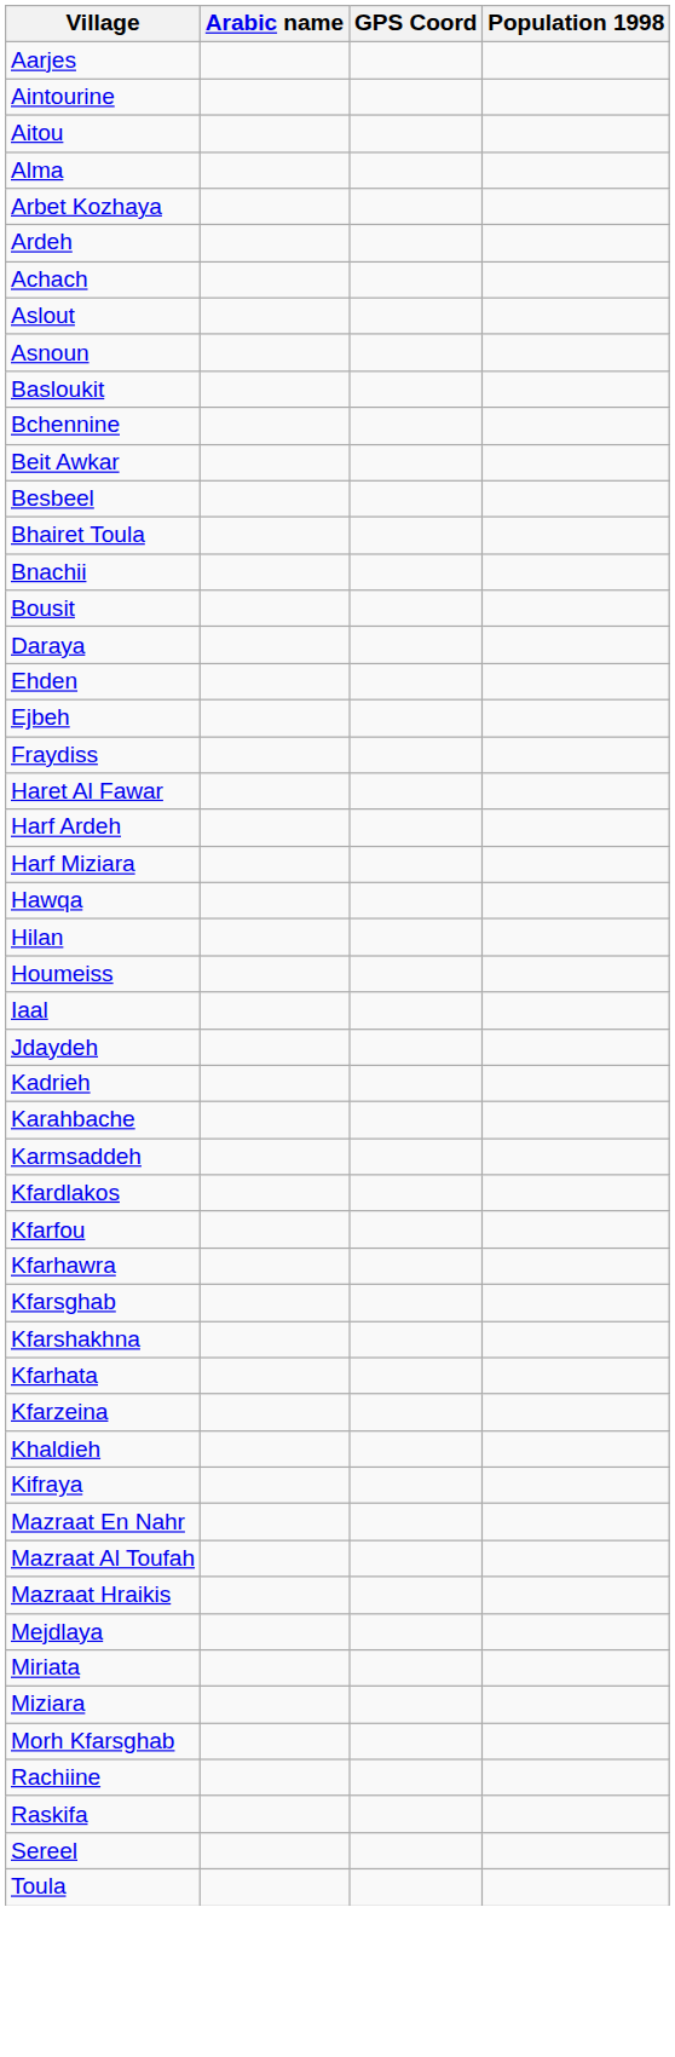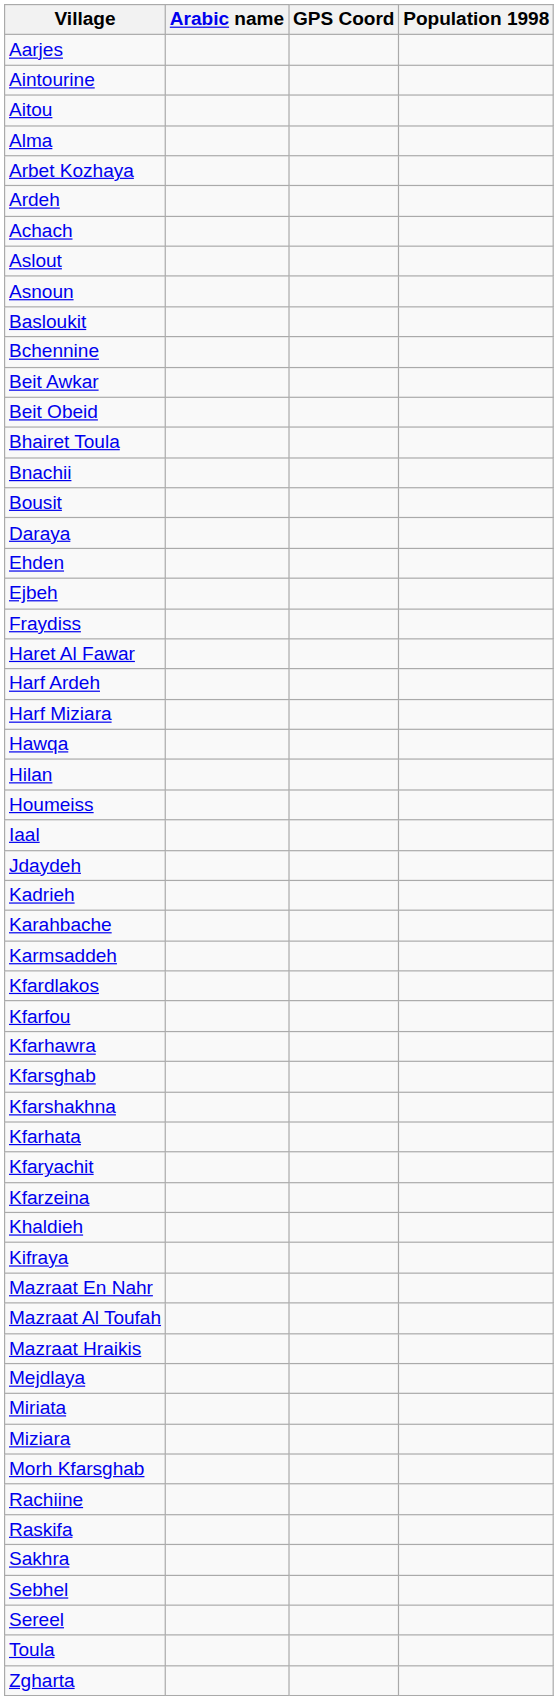 <table class="wikitable">
 <tr>
 <th>Village</th>
 <th><a href='#'>Arabic</a> name</th>
 <th>GPS Coord</th>
 <th>Population 1998</th>
 </tr>
 <tr>
 <td><a href='#'>Aarjes</a></td>
 <td></td>
 <td></td>
 <td></td>
 </tr>
 <tr>
 <td><a href='#'>Aintourine</a></td>
 <td></td>
 <td></td>
 <td></td>
 </tr>
 <tr>
 <td><a href='#'>Aitou</a></td>
 <td></td>
 <td></td>
 <td></td>
 </tr>
 <tr>
 <td><a href='#'>Alma</a></td>
 <td></td>
 <td></td>
 <td></td>
 </tr>
 <tr>
 <td><a href='#'>Arbet Kozhaya</a></td>
 <td></td>
 <td></td>
 <td></td>
 </tr>
 <tr>
 <td><a href='#'>Ardeh</a></td>
 <td></td>
 <td></td>
 <td></td>
 </tr>
 <tr>
 <td><a href='#'>Achach</a></td>
 <td></td>
 <td></td>
 <td></td>
 </tr>
 <tr>
 <td><a href='#'>Aslout</a></td>
 <td></td>
 <td></td>
 <td></td>
 </tr>
 <tr>
 <td><a href='#'>Asnoun</a></td>
 <td></td>
 <td></td>
 <td></td>
 </tr>
 <tr>
 <td><a href='#'>Basloukit</a></td>
 <td></td>
 <td></td>
 <td></td>
 </tr>
 <tr>
 <td><a href='#'>Bchennine</a></td>
 <td></td>
 <td></td>
 <td></td>
 </tr>
 <tr>
 <td><a href='#'>Beit Awkar</a></td>
 <td></td>
 <td></td>
 <td></td>
 </tr>
 <tr>
-<td><a href='#'>Besbeel</a></td>
+<td><a href='#'>Beit Obeid</a></td>
 <td></td>
 <td></td>
 <td></td>
 </tr>
 <tr>
 <td><a href='#'>Bhairet Toula</a></td>
 <td></td>
 <td></td>
 <td></td>
 </tr>
 <tr>
 <td><a href='#'>Bnachii</a></td>
 <td></td>
 <td></td>
 <td></td>
 </tr>
 <tr>
 <td><a href='#'>Bousit</a></td>
 <td></td>
 <td></td>
 <td></td>
 </tr>
 <tr>
 <td><a href='#'>Daraya</a></td>
 <td></td>
 <td></td>
 <td></td>
 </tr>
 <tr>
 <td><a href='#'>Ehden</a></td>
 <td></td>
 <td></td>
 <td></td>
 </tr>
 <tr>
 <td><a href='#'>Ejbeh</a></td>
 <td></td>
 <td></td>
 <td></td>
 </tr>
 <tr>
 <td><a href='#'>Fraydiss</a></td>
 <td></td>
 <td></td>
 <td></td>
 </tr>
 <tr>
 <td><a href='#'>Haret Al Fawar</a></td>
 <td></td>
 <td></td>
 <td></td>
 </tr>
 <tr>
 <td><a href='#'>Harf Ardeh</a></td>
 <td></td>
 <td></td>
 <td></td>
 </tr>
 <tr>
 <td><a href='#'>Harf Miziara</a></td>
 <td></td>
 <td></td>
 <td></td>
 </tr>
 <tr>
 <td><a href='#'>Hawqa</a></td>
 <td></td>
 <td></td>
 <td></td>
 </tr>
 <tr>
 <td><a href='#'>Hilan</a></td>
 <td></td>
 <td></td>
 <td></td>
 </tr>
 <tr>
 <td><a href='#'>Houmeiss</a></td>
 <td></td>
 <td></td>
 <td></td>
 </tr>
 <tr>
 <td><a href='#'>Iaal</a></td>
 <td></td>
 <td></td>
 <td></td>
 </tr>
 <tr>
 <td><a href='#'>Jdaydeh</a></td>
 <td></td>
 <td></td>
 <td></td>
 </tr>
 <tr>
 <td><a href='#'>Kadrieh</a></td>
 <td></td>
 <td></td>
 <td></td>
 </tr>
 <tr>
 <td><a href='#'>Karahbache</a></td>
 <td></td>
 <td></td>
 <td></td>
 </tr>
 <tr>
 <td><a href='#'>Karmsaddeh</a></td>
 <td></td>
 <td></td>
 <td></td>
 </tr>
 <tr>
 <td><a href='#'>Kfardlakos</a></td>
 <td></td>
 <td></td>
 <td></td>
 </tr>
 <tr>
 <td><a href='#'>Kfarfou</a></td>
 <td></td>
 <td></td>
 <td></td>
 </tr>
 <tr>
 <td><a href='#'>Kfarhawra</a></td>
 <td></td>
 <td></td>
 <td></td>
 </tr>
 <tr>
 <td><a href='#'>Kfarsghab</a></td>
 <td></td>
 <td></td>
 <td></td>
 </tr>
 <tr>
 <td><a href='#'>Kfarshakhna</a></td>
 <td></td>
 <td></td>
 <td></td>
 </tr>
 <tr>
 <td><a href='#'>Kfarhata</a></td>
 <td></td>
 <td></td>
 <td></td>
 </tr>
 <tr>
+<td><a href='#'>Kfaryachit</a></td>
+<td></td>
+<td></td>
+<td></td>
+</tr>
+<tr>
 <td><a href='#'>Kfarzeina</a></td>
 <td></td>
 <td></td>
 <td></td>
 </tr>
 <tr>
 <td><a href='#'>Khaldieh</a></td>
 <td></td>
 <td></td>
 <td></td>
 </tr>
 <tr>
 <td><a href='#'>Kifraya</a></td>
 <td></td>
 <td></td>
 <td></td>
 </tr>
 <tr>
 <td><a href='#'>Mazraat En Nahr</a></td>
 <td></td>
 <td></td>
 <td></td>
 </tr>
 <tr>
 <td><a href='#'>Mazraat Al Toufah</a></td>
 <td></td>
 <td></td>
 <td></td>
 </tr>
 <tr>
 <td><a href='#'>Mazraat Hraikis</a></td>
 <td></td>
 <td></td>
 <td></td>
 </tr>
 <tr>
 <td><a href='#'>Mejdlaya</a></td>
 <td></td>
 <td></td>
 <td></td>
 </tr>
 <tr>
 <td><a href='#'>Miriata</a></td>
 <td></td>
 <td></td>
 <td></td>
 </tr>
 <tr>
 <td><a href='#'>Miziara</a></td>
 <td></td>
 <td></td>
 <td></td>
 </tr>
 <tr>
 <td><a href='#'>Morh Kfarsghab</a></td>
 <td></td>
 <td></td>
 <td></td>
 </tr>
 <tr>
 <td><a href='#'>Rachiine</a></td>
 <td></td>
 <td></td>
 <td></td>
 </tr>
 <tr>
 <td><a href='#'>Raskifa</a></td>
 <td></td>
 <td></td>
 <td></td>
 </tr>
 <tr>
+<td><a href='#'>Sakhra</a></td>
+<td></td>
+<td></td>
+<td></td>
+</tr>
+<tr>
+<td><a href='#'>Sebhel</a></td>
+<td></td>
+<td></td>
+<td></td>
+</tr>
+<tr>
 <td><a href='#'>Sereel</a></td>
 <td></td>
 <td></td>
 <td></td>
 </tr>
 <tr>
 <td><a href='#'>Toula</a></td>
 <td></td>
 <td></td>
 <td></td>
 </tr>
+<tr>
+<td><a href='#'>Zgharta</a></td>
+<td></td>
+<td></td>
+<td></td>
+</tr>
 </table>
